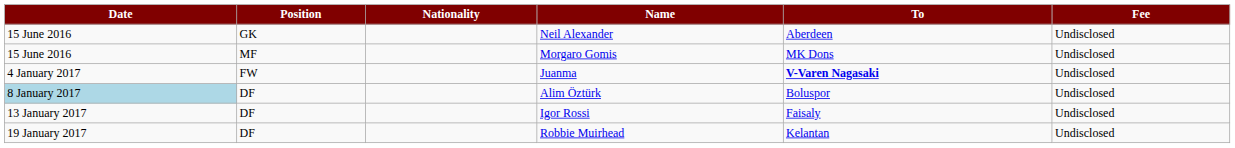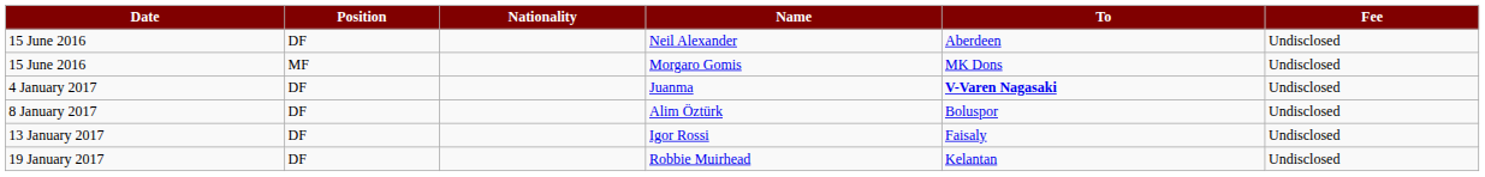 <table class="wikitable" style="text-align:left; font-size:95%;width:98%;">
 <tr>
 <th style="background:maroon; color:white;">Date</th>
 <th style="background:maroon; color:white;">Position</th>
 <th style="background:maroon; color:white;">Nationality</th>
 <th style="background:maroon; color:white;">Name</th>
 <th style="background:maroon; color:white;">To</th>
 <th style="background:maroon; color:white;">Fee</th>
 </tr>
 <tr>
 <td>15 June 2016</td>
-<td>GK</td>
+<td>DF</td>
 <td></td>
 <td><a href='#'>Neil Alexander</a></td>
 <td> <a href='#'>Aberdeen</a></td>
 <td>Undisclosed</td>
 </tr>
 <tr>
 <td>15 June 2016</td>
 <td>MF</td>
 <td></td>
 <td><a href='#'>Morgaro Gomis</a></td>
 <td> <a href='#'>MK Dons</a></td>
 <td>Undisclosed</td>
 </tr>
 <tr>
 <td>4 January 2017</td>
-<td>FW</td>
+<td>DF</td>
 <td></td>
 <td><a href='#'>Juanma</a></td>
 <td><strong> <a href='#'>V-Varen Nagasaki</a></strong></td>
 <td>Undisclosed</td>
 </tr>
 <tr>
-<td style="background: lightblue;">8 January 2017</td>
+<td>8 January 2017</td>
 <td>DF</td>
 <td></td>
 <td><a href='#'>Alim Öztürk</a></td>
 <td> <a href='#'>Boluspor</a></td>
 <td>Undisclosed</td>
 </tr>
 <tr>
 <td>13 January 2017</td>
 <td>DF</td>
 <td></td>
 <td><a href='#'>Igor Rossi</a></td>
 <td> <a href='#'>Faisaly</a></td>
 <td>Undisclosed</td>
 </tr>
 <tr>
 <td>19 January 2017</td>
 <td>DF</td>
 <td></td>
 <td><a href='#'>Robbie Muirhead</a></td>
 <td> <a href='#'>Kelantan</a></td>
 <td>Undisclosed</td>
 </tr>
 </table>
